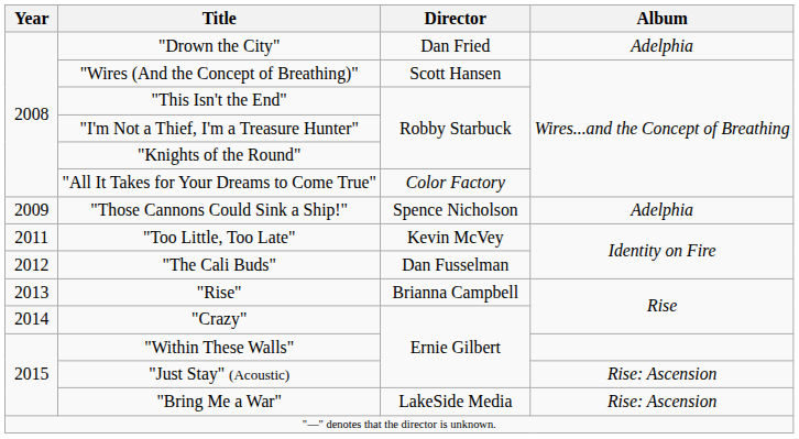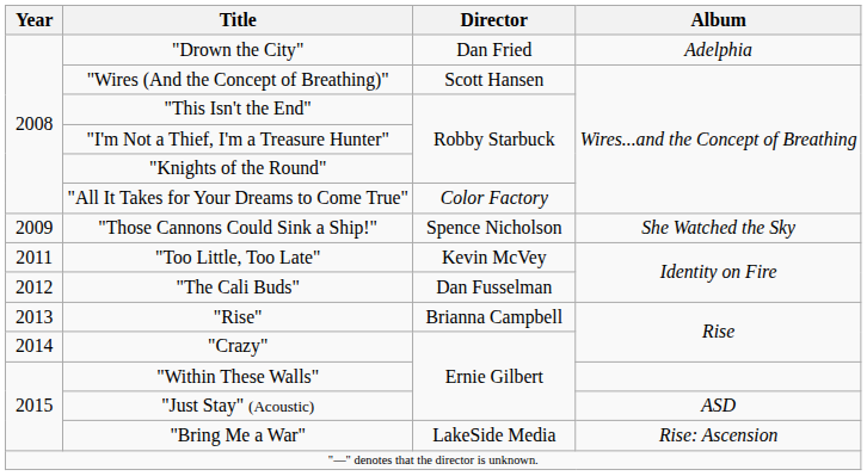 <table class="wikitable" style="text-align:center;">
 <tr>
 <th width="42">Year</th>
 <th>Title</th>
 <th width="132">Director</th>
 <th>Album</th>
 </tr>
 <tr>
 <td rowspan="6">2008</td>
 <td>"Drown the City"</td>
 <td>Dan Fried</td>
 <td><em>Adelphia</em></td>
 </tr>
 <tr>
 <td>"Wires (And the Concept of Breathing)"</td>
 <td>Scott Hansen</td>
 <td rowspan="5"><em>Wires...and the Concept of Breathing</em></td>
 </tr>
 <tr>
 <td>"This Isn't the End"</td>
 <td rowspan="3">Robby Starbuck</td>
 </tr>
 <tr>
 <td>"I'm Not a Thief, I'm a Treasure Hunter"</td>
 </tr>
 <tr>
 <td>"Knights of the Round"</td>
 </tr>
 <tr>
 <td>"All It Takes for Your Dreams to Come True"</td>
 <td><em>Color Factory</em></td>
 </tr>
 <tr>
 <td>2009</td>
 <td>"Those Cannons Could Sink a Ship!"</td>
 <td>Spence Nicholson</td>
-<td><em>Adelphia</em></td>
+<td><em>She Watched the Sky</em></td>
 </tr>
 <tr>
 <td>2011</td>
 <td>"Too Little, Too Late"</td>
 <td>Kevin McVey</td>
 <td rowspan="2"><em>Identity on Fire</em></td>
 </tr>
 <tr>
 <td>2012</td>
 <td>"The Cali Buds"</td>
 <td>Dan Fusselman</td>
 </tr>
 <tr>
 <td>2013</td>
 <td>"Rise"</td>
 <td>Brianna Campbell</td>
 <td rowspan="2"><em>Rise</em></td>
 </tr>
 <tr>
 <td>2014</td>
 <td>"Crazy"</td>
 <td rowspan="3">Ernie Gilbert</td>
 </tr>
 <tr>
 <td rowspan="3">2015</td>
 <td>"Within These Walls"</td>
 <td></td>
 </tr>
 <tr>
 <td>"Just Stay" <small>(Acoustic)</small></td>
-<td><em>Rise: Ascension</em></td>
+<td><em>ASD</em></td>
 </tr>
 <tr>
 <td>"Bring Me a War"</td>
 <td>LakeSide Media</td>
 <td><em>Rise: Ascension</em></td>
 </tr>
 <tr>
 <td colspan="4" style="text-align:center; font-size:8pt;">"—" denotes that the director is unknown.</td>
 </tr>
 </table>
